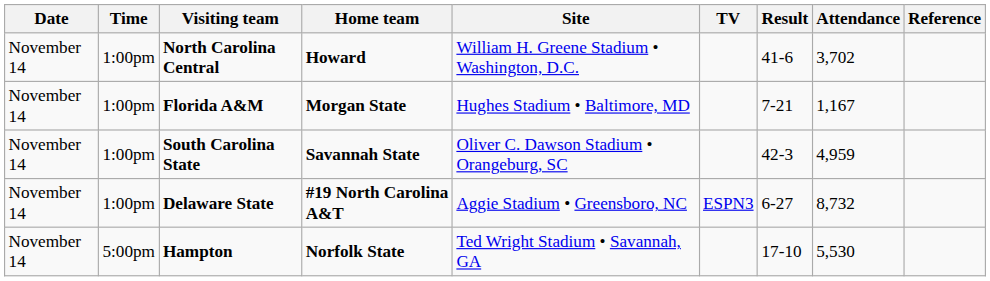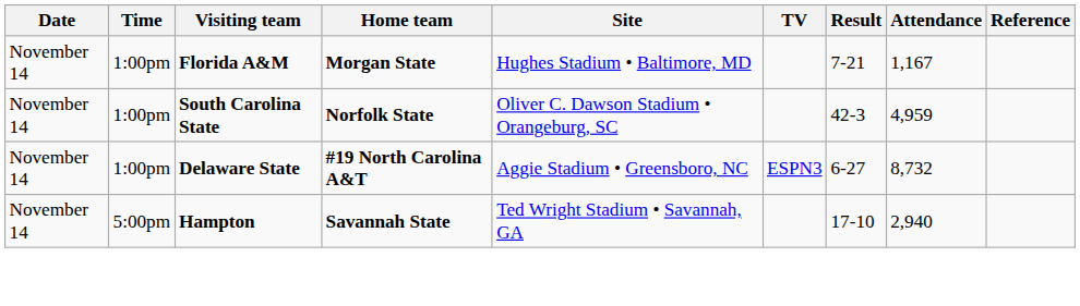 <table class="wikitable" style="font-size:95%;">
 <tr>
 <th>Date</th>
 <th>Time</th>
 <th>Visiting team</th>
 <th>Home team</th>
 <th>Site</th>
 <th>TV</th>
 <th>Result</th>
 <th>Attendance</th>
 <th class="unsortable">Reference</th>
-</tr>
-<tr bgcolor=>
-<td>November 14</td>
-<td>1:00pm</td>
-<td><strong>North Carolina Central</strong></td>
-<td><strong>Howard</strong></td>
-<td><a href='#'>William H. Greene Stadium</a> • <a href='#'>Washington, D.C.</a></td>
-<td></td>
-<td>41-6</td>
-<td>3,702</td>
-<td></td>
 </tr>
 <tr bgcolor=>
 <td>November 14</td>
 <td>1:00pm</td>
 <td><strong>Florida A&M</strong></td>
 <td><strong>Morgan State</strong></td>
 <td><a href='#'>Hughes Stadium</a> • <a href='#'>Baltimore, MD</a></td>
 <td></td>
 <td>7-21</td>
 <td>1,167</td>
 <td></td>
 </tr>
 <tr bgcolor=>
 <td>November 14</td>
 <td>1:00pm</td>
 <td><strong>South Carolina State</strong></td>
-<td><strong>Savannah State</strong></td>
+<td><strong>Norfolk State</strong></td>
 <td><a href='#'>Oliver C. Dawson Stadium</a> • <a href='#'>Orangeburg, SC</a></td>
 <td></td>
 <td>42-3</td>
 <td>4,959</td>
 <td></td>
 </tr>
 <tr bgcolor=>
 <td>November 14</td>
 <td>1:00pm</td>
 <td><strong>Delaware State</strong></td>
 <td><strong>#19 North Carolina A&T</strong></td>
 <td><a href='#'>Aggie Stadium</a> • <a href='#'>Greensboro, NC</a></td>
 <td><a href='#'>ESPN3</a></td>
 <td>6-27</td>
 <td>8,732</td>
 <td></td>
 </tr>
 <tr bgcolor=>
 <td>November 14</td>
 <td>5:00pm</td>
 <td><strong>Hampton</strong></td>
-<td><strong>Norfolk State</strong></td>
+<td><strong>Savannah State</strong></td>
 <td><a href='#'>Ted Wright Stadium</a> • <a href='#'>Savannah, GA</a></td>
 <td></td>
 <td>17-10</td>
-<td>5,530</td>
+<td>2,940</td>
 <td></td>
 </tr>
 </table>
